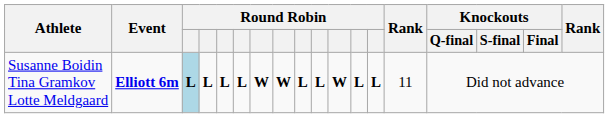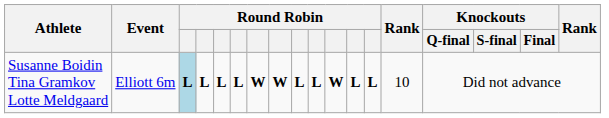 <table class="wikitable" style="font-size:90%">
 <tr>
 <th rowspan="2">Athlete</th>
 <th rowspan="2">Event</th>
 <th colspan="11">Round Robin</th>
 <th rowspan="2">Rank</th>
 <th colspan="3">Knockouts</th>
 <th rowspan="2">Rank</th>
 </tr>
 <tr style="vertical-align:bottom; font-size:95%">
 <th></th>
 <th></th>
 <th></th>
 <th></th>
 <th></th>
 <th></th>
 <th></th>
 <th></th>
 <th></th>
 <th></th>
 <th></th>
 <th valign=middle>Q-final</th>
 <th valign=middle>S-final</th>
 <th valign=middle>Final</th>
 </tr>
 <tr align=center>
 <td align=left><a href='#'>Susanne Boidin</a><br><a href='#'>Tina Gramkov</a><br><a href='#'>Lotte Meldgaard</a></td>
-<td align=left><strong><a href='#'>Elliott 6m</a></strong></td>
+<td align=left><a href='#'>Elliott 6m</a></td>
 <td style="background: lightblue;"><strong>L</strong></td>
 <td><strong>L</strong></td>
 <td><strong>L</strong></td>
 <td><strong>L</strong></td>
 <td><strong>W</strong></td>
 <td><strong>W</strong></td>
 <td><strong>L</strong></td>
 <td><strong>L</strong></td>
 <td><strong>W</strong></td>
 <td><strong>L</strong></td>
 <td><strong>L</strong></td>
-<td>11</td>
+<td>10</td>
 <td colspan=4>Did not advance</td>
 </tr>
 </table>
